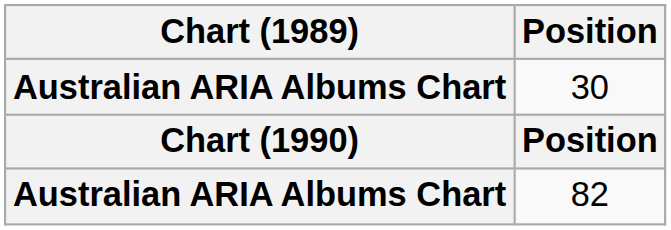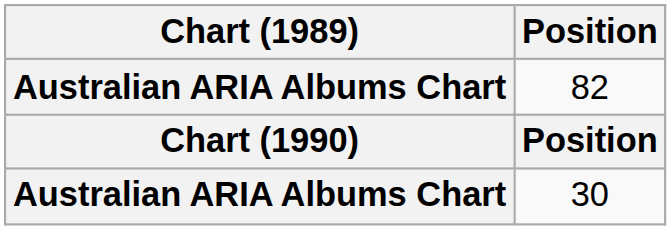 <table class="wikitable plainrowheaders">
 <tr>
 <th scope="col">Chart (1989)</th>
 <th scope="col">Position</th>
 </tr>
 <tr>
 <th scope="row">Australian ARIA Albums Chart</th>
-<td align="center">30</td>
+<td align="center">82</td>
 </tr>
 <tr>
 <th>Chart (1990)</th>
 <th>Position</th>
 </tr>
 <tr>
 <th scope="row">Australian ARIA Albums Chart</th>
-<td align="center">82</td>
+<td align="center">30</td>
 </tr>
 </table>
